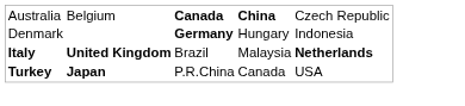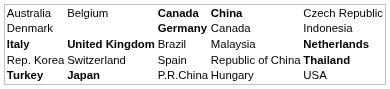 <table style="border: 1px solid darkgray;" |valign="top">
 <tr>
 <td> Australia</td>
 <td> Belgium</td>
 <td><strong> Canada</strong></td>
 <td><strong> China</strong></td>
 <td> Czech Republic</td>
 </tr>
 <tr>
 <td> Denmark</td>
 <td></td>
 <td><strong> Germany</strong></td>
-<td> Hungary</td>
+<td>Canada</td>
 <td> Indonesia</td>
 </tr>
 <tr>
 <td><strong> Italy</strong></td>
 <td><strong> United Kingdom</strong></td>
 <td>Brazil</td>
 <td> Malaysia</td>
 <td><strong> Netherlands</strong></td>
 </tr>
 <tr>
+<td> Rep. Korea</td>
+<td> Switzerland</td>
+<td> Spain</td>
+<td> Republic of China</td>
+<td><strong> Thailand</strong></td>
+</tr>
+<tr>
 <td><strong> Turkey</strong></td>
 <td><strong> Japan</strong></td>
 <td>P.R.China</td>
-<td>Canada</td>
+<td> Hungary</td>
 <td>USA</td>
 </tr>
 </table>
